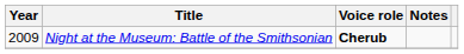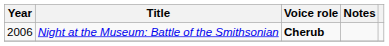 <table class="wikitable sortable">
 <tr>
 <th>Year</th>
 <th>Title</th>
 <th>Voice role</th>
 <th>Notes</th>
 <th class="unsortable"></th>
 </tr>
 <tr>
-<td>2009</td>
+<td>2006</td>
 <td><em><a href='#'>Night at the Museum: Battle of the Smithsonian</a></em></td>
 <td><strong>Cherub</strong></td>
 <td></td>
 <td></td>
 </tr>
 <tr>
 </tr>
 </table>
